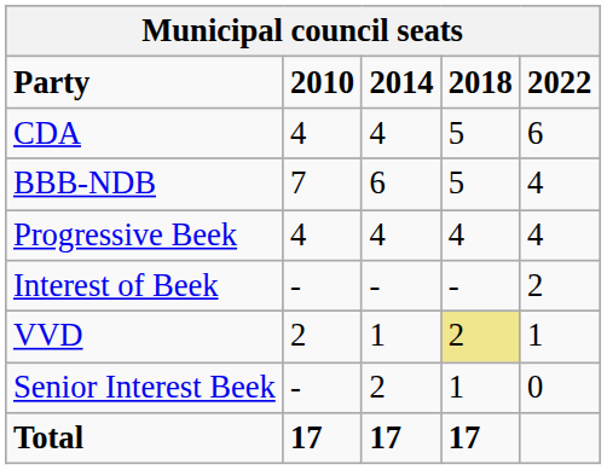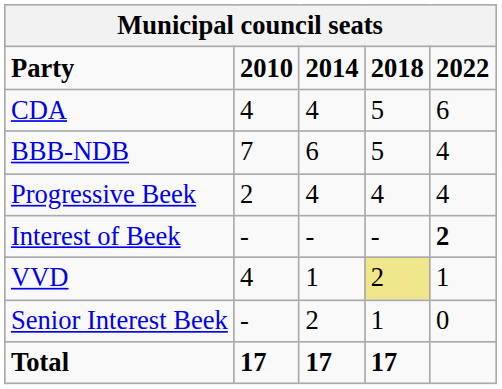 <table class="wikitable">
 <tr>
 <th colspan="16"><strong>Municipal council seats</strong></th>
 </tr>
 <tr>
 <td><strong>Party</strong></td>
 <td><strong>2010</strong></td>
 <td><strong>2014</strong></td>
 <td><strong>2018</strong></td>
 <td><strong>2022</strong></td>
 </tr>
 <tr>
 <td><a href='#'>CDA</a></td>
 <td>4</td>
 <td>4</td>
 <td>5</td>
 <td>6</td>
 </tr>
 <tr>
 <td><a href='#'>BBB-NDB</a></td>
 <td>7</td>
 <td>6</td>
 <td>5</td>
 <td>4</td>
 </tr>
 <tr>
 <td><a href='#'>Progressive Beek</a></td>
-<td>4</td>
+<td>2</td>
 <td>4</td>
 <td>4</td>
 <td>4</td>
 </tr>
 <tr>
 <td><a href='#'>Interest of Beek</a></td>
 <td>-</td>
 <td>-</td>
 <td>-</td>
-<td>2</td>
+<td><strong>2</strong></td>
 </tr>
 <tr>
 <td><a href='#'>VVD</a></td>
-<td>2</td>
+<td>4</td>
 <td>1</td>
 <td style="background: khaki;">2</td>
 <td>1</td>
 </tr>
 <tr>
 <td><a href='#'>Senior Interest Beek</a></td>
 <td>-</td>
 <td>2</td>
 <td>1</td>
 <td>0</td>
 </tr>
 <tr>
 <td><strong>Total</strong></td>
 <td><strong>17</strong></td>
 <td><strong>17</strong></td>
 <td><strong>17</strong></td>
 <td></td>
 </tr>
 </table>
